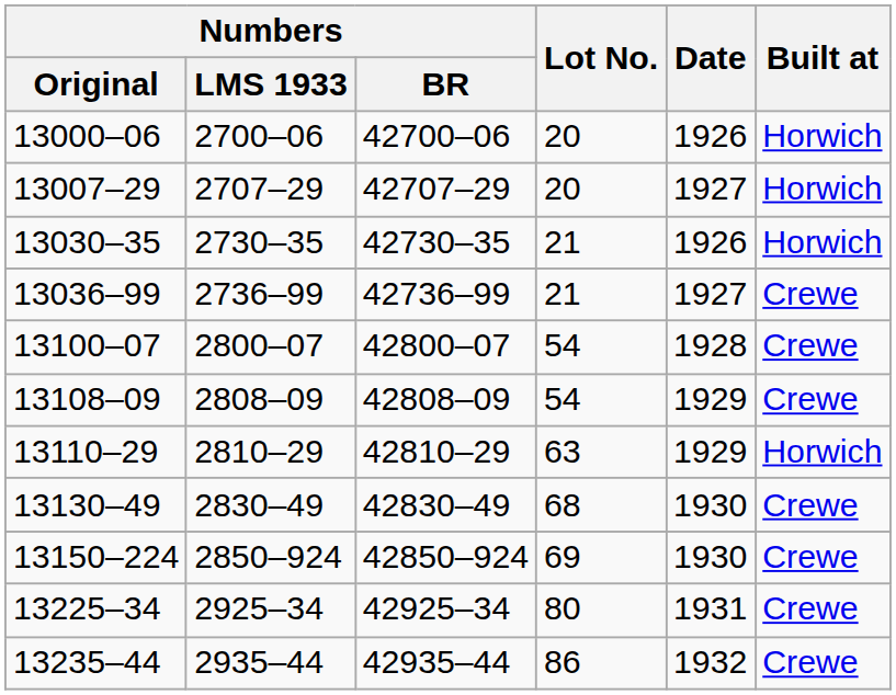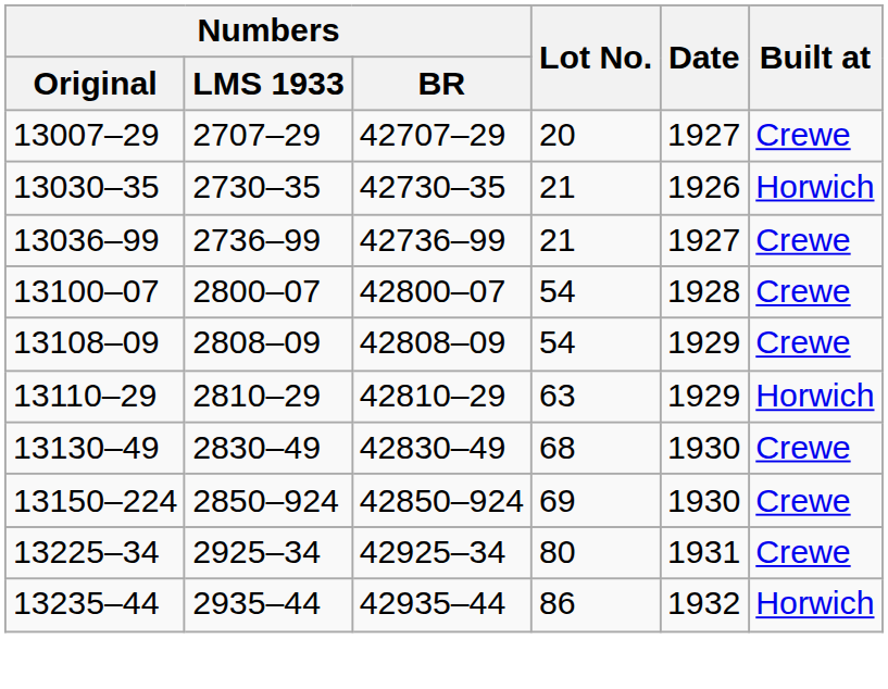 <table class="wikitable">
 <tr>
 <th colspan=3>Numbers</th>
 <th rowspan=2>Lot No.</th>
 <th rowspan=2>Date</th>
 <th rowspan=2>Built at</th>
 </tr>
 <tr>
 <th>Original</th>
 <th>LMS 1933</th>
 <th>BR</th>
 </tr>
 <tr>
-<td>13000–06</td>
-<td>2700–06</td>
-<td>42700–06</td>
-<td>20</td>
-<td>1926</td>
-<td><a href='#'>Horwich</a></td>
-</tr>
-<tr>
 <td>13007–29</td>
 <td>2707–29</td>
 <td>42707–29</td>
 <td>20</td>
 <td>1927</td>
-<td><a href='#'>Horwich</a></td>
+<td><a href='#'>Crewe</a></td>
 </tr>
 <tr>
 <td>13030–35</td>
 <td>2730–35</td>
 <td>42730–35</td>
 <td>21</td>
 <td>1926</td>
 <td><a href='#'>Horwich</a></td>
 </tr>
 <tr>
 <td>13036–99</td>
 <td>2736–99</td>
 <td>42736–99</td>
 <td>21</td>
 <td>1927</td>
 <td><a href='#'>Crewe</a></td>
 </tr>
 <tr>
 <td>13100–07</td>
 <td>2800–07</td>
 <td>42800–07</td>
 <td>54</td>
 <td>1928</td>
 <td><a href='#'>Crewe</a></td>
 </tr>
 <tr>
 <td>13108–09</td>
 <td>2808–09</td>
 <td>42808–09</td>
 <td>54</td>
 <td>1929</td>
 <td><a href='#'>Crewe</a></td>
 </tr>
 <tr>
 <td>13110–29</td>
 <td>2810–29</td>
 <td>42810–29</td>
 <td>63</td>
 <td>1929</td>
 <td><a href='#'>Horwich</a></td>
 </tr>
 <tr>
 <td>13130–49</td>
 <td>2830–49</td>
 <td>42830–49</td>
 <td>68</td>
 <td>1930</td>
 <td><a href='#'>Crewe</a></td>
 </tr>
 <tr>
 <td>13150–224</td>
 <td>2850–924</td>
 <td>42850–924</td>
 <td>69</td>
 <td>1930</td>
 <td><a href='#'>Crewe</a></td>
 </tr>
 <tr>
 <td>13225–34</td>
 <td>2925–34</td>
 <td>42925–34</td>
 <td>80</td>
 <td>1931</td>
 <td><a href='#'>Crewe</a></td>
 </tr>
 <tr>
 <td>13235–44</td>
 <td>2935–44</td>
 <td>42935–44</td>
 <td>86</td>
 <td>1932</td>
-<td><a href='#'>Crewe</a></td>
+<td><a href='#'>Horwich</a></td>
 </tr>
 </table>
